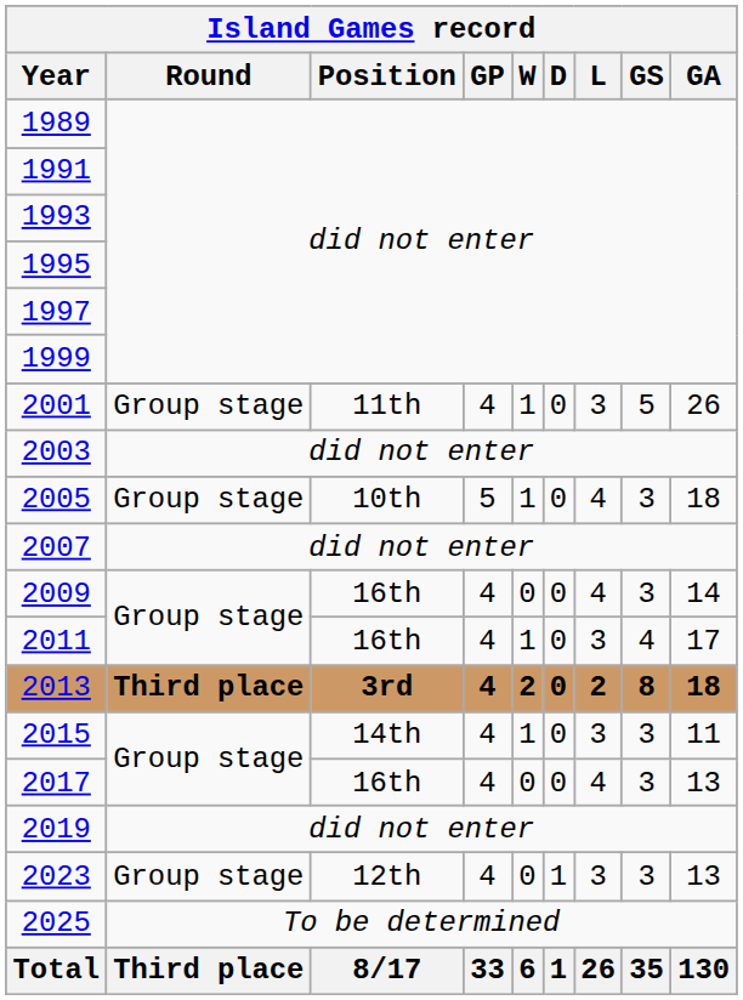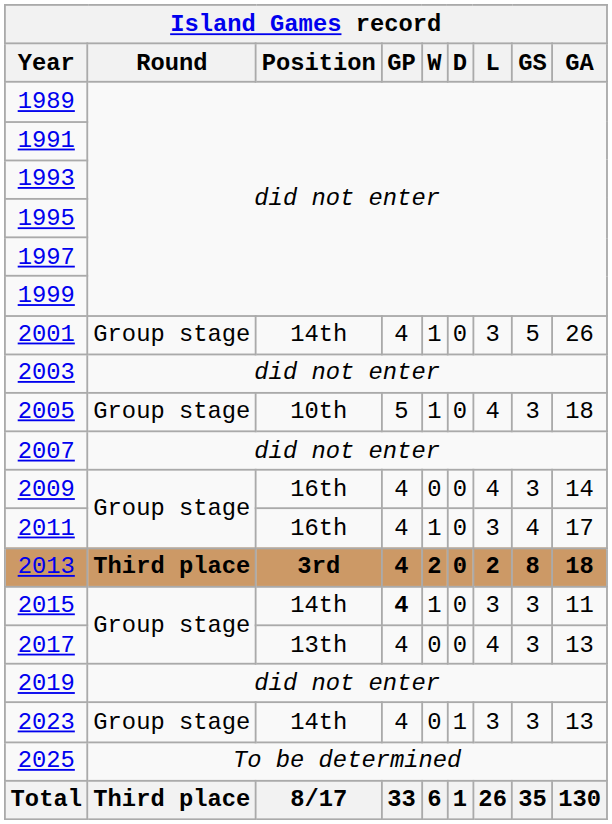 <table class="wikitable" style="text-align: center;">
 <tr>
 <th colspan=9><a href='#'>Island Games</a> record</th>
 </tr>
 <tr>
 <th>Year</th>
 <th>Round</th>
 <th>Position</th>
 <th>GP</th>
 <th>W</th>
 <th>D</th>
 <th>L</th>
 <th>GS</th>
 <th>GA</th>
 </tr>
 <tr>
 <td> <a href='#'>1989</a></td>
 <td colspan=8 rowspan=6><em>did not enter</em></td>
 </tr>
 <tr>
 <td> <a href='#'>1991</a></td>
 </tr>
 <tr>
 <td> <a href='#'>1993</a></td>
 </tr>
 <tr>
 <td> <a href='#'>1995</a></td>
 </tr>
 <tr>
 <td> <a href='#'>1997</a></td>
 </tr>
 <tr>
 <td> <a href='#'>1999</a></td>
 </tr>
 <tr>
 <td> <a href='#'>2001</a></td>
 <td>Group stage</td>
-<td>11th</td>
+<td>14th</td>
 <td>4</td>
 <td>1</td>
 <td>0</td>
 <td>3</td>
 <td>5</td>
 <td>26</td>
 </tr>
 <tr>
 <td> <a href='#'>2003</a></td>
 <td colspan=8><em>did not enter</em></td>
 </tr>
 <tr>
 <td> <a href='#'>2005</a></td>
 <td>Group stage</td>
 <td>10th</td>
 <td>5</td>
 <td>1</td>
 <td>0</td>
 <td>4</td>
 <td>3</td>
 <td>18</td>
 </tr>
 <tr>
 <td> <a href='#'>2007</a></td>
 <td colspan=8><em>did not enter</em></td>
 </tr>
 <tr>
 <td> <a href='#'>2009</a></td>
 <td rowspan=2>Group stage</td>
 <td>16th</td>
 <td>4</td>
 <td>0</td>
 <td>0</td>
 <td>4</td>
 <td>3</td>
 <td>14</td>
 </tr>
 <tr>
 <td> <a href='#'>2011</a></td>
 <td>16th</td>
 <td>4</td>
 <td>1</td>
 <td>0</td>
 <td>3</td>
 <td>4</td>
 <td>17</td>
 </tr>
 <tr bgcolor="#cc9966">
 <td> <a href='#'>2013</a></td>
 <td><strong>Third place</strong></td>
 <td><strong>3rd</strong></td>
 <td><strong>4</strong></td>
 <td><strong>2</strong></td>
 <td><strong>0</strong></td>
 <td><strong>2</strong></td>
 <td><strong>8</strong></td>
 <td><strong>18</strong></td>
 </tr>
 <tr>
 <td> <a href='#'>2015</a></td>
 <td rowspan=2>Group stage</td>
 <td>14th</td>
-<td>4</td>
+<td><strong>4</strong></td>
 <td>1</td>
 <td>0</td>
 <td>3</td>
 <td>3</td>
 <td>11</td>
 </tr>
 <tr>
 <td> <a href='#'>2017</a></td>
-<td>16th</td>
+<td>13th</td>
 <td>4</td>
 <td>0</td>
 <td>0</td>
 <td>4</td>
 <td>3</td>
 <td>13</td>
 </tr>
 <tr>
 <td> <a href='#'>2019</a></td>
 <td colspan=8><em>did not enter</em></td>
 </tr>
 <tr>
 <td> <a href='#'>2023</a></td>
 <td>Group stage</td>
-<td>12th</td>
+<td>14th</td>
 <td>4</td>
 <td>0</td>
 <td>1</td>
 <td>3</td>
 <td>3</td>
 <td>13</td>
 </tr>
 <tr>
 <td> <a href='#'>2025</a></td>
 <td colspan=8><em>To be determined</em></td>
 </tr>
 <tr>
 <th>Total</th>
 <th>Third place</th>
 <th>8/17</th>
 <th>33</th>
 <th>6</th>
 <th>1</th>
 <th>26</th>
 <th>35</th>
 <th>130</th>
 </tr>
 </table>
